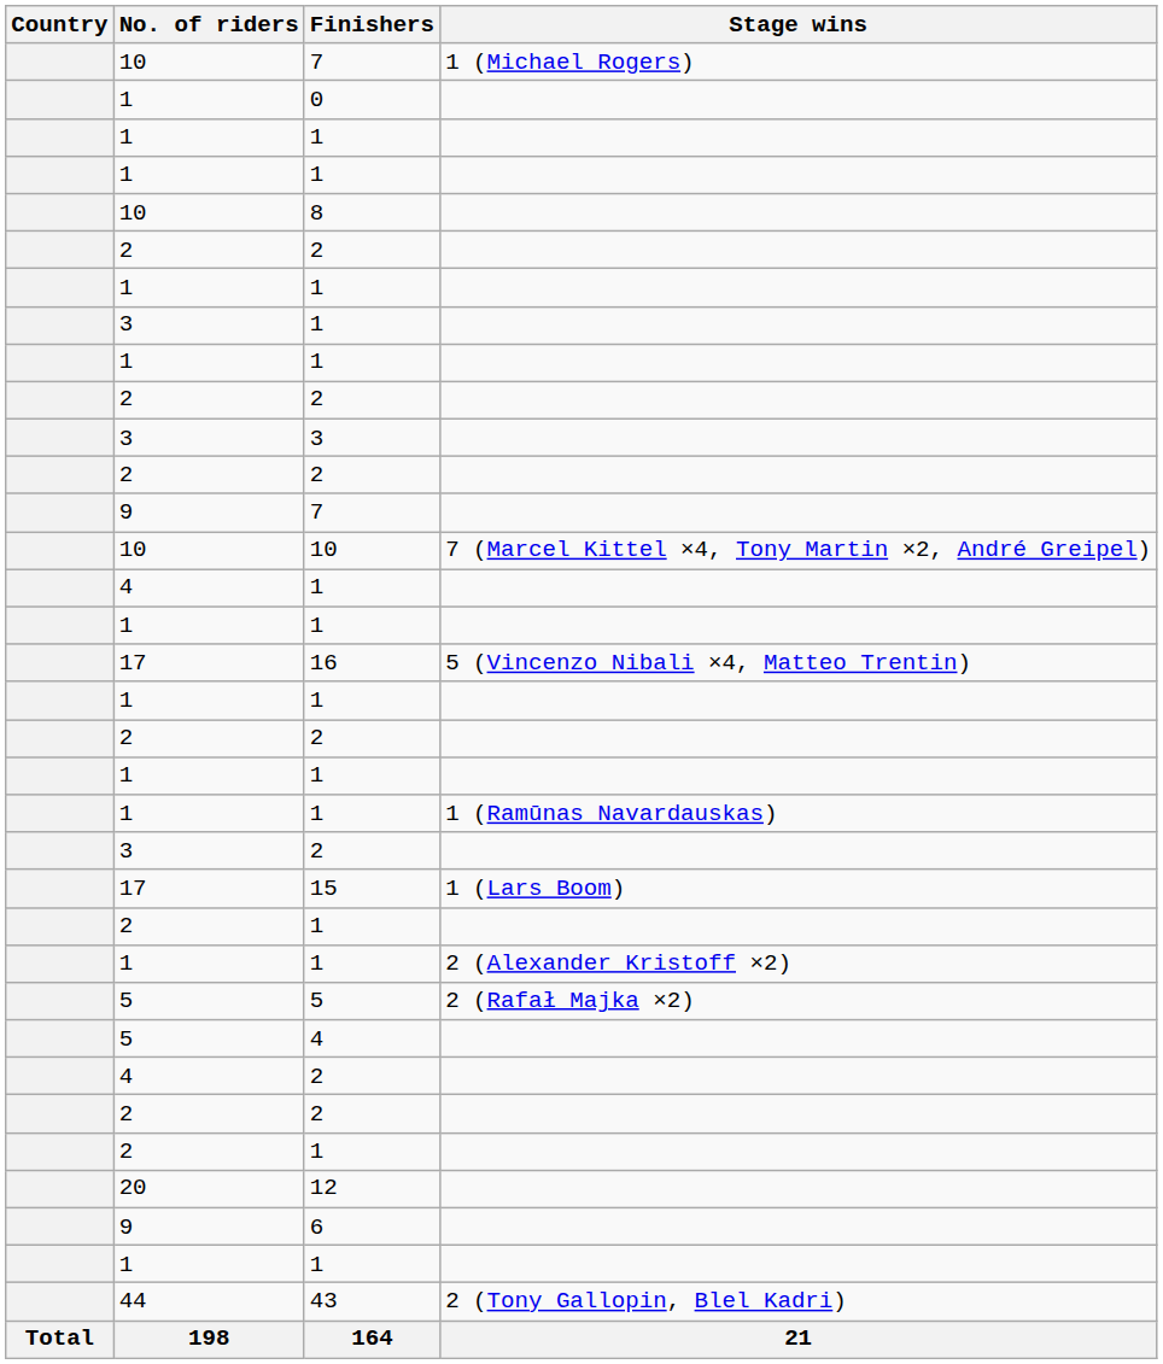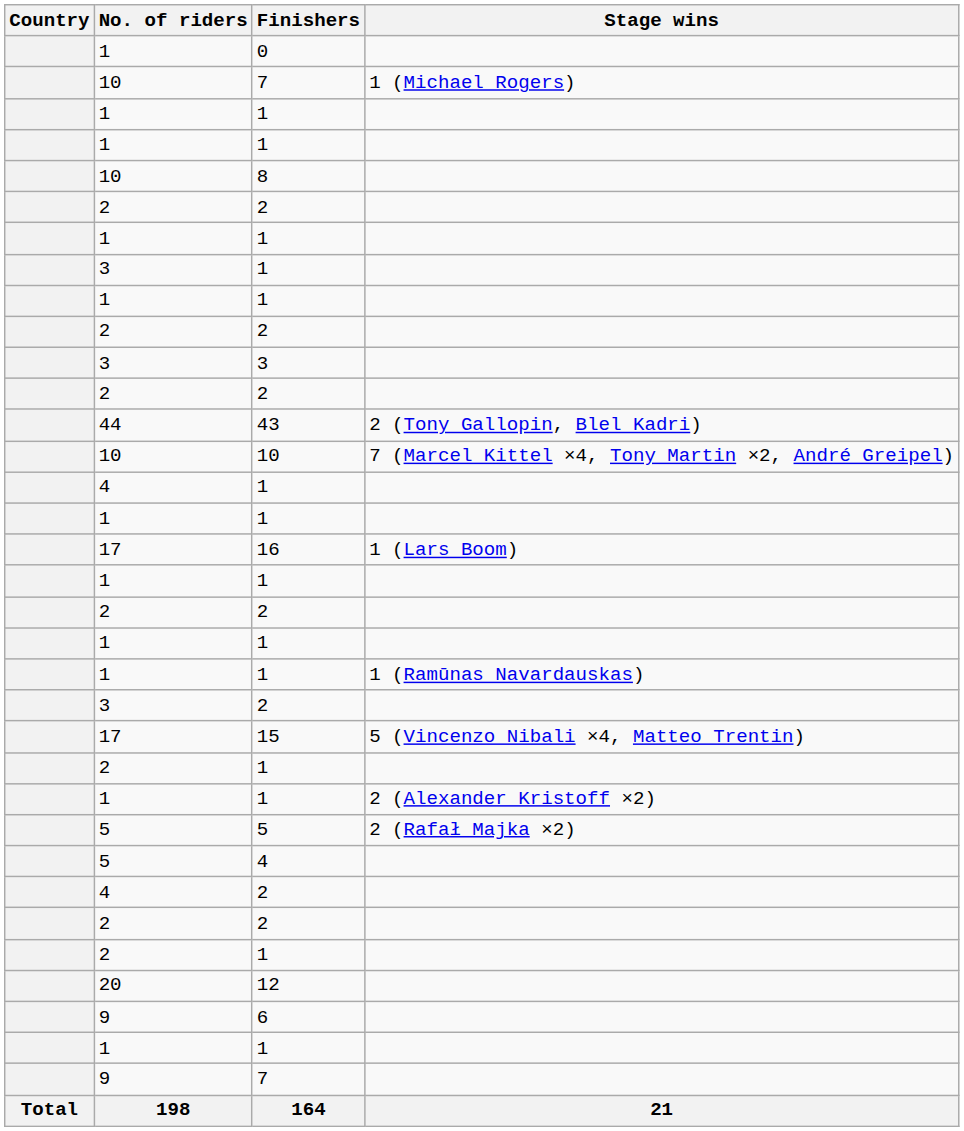 <table class="wikitable plainrowheaders sortable">
 <tr>
 <th scope="col">Country</th>
 <th scope="col">No. of riders</th>
 <th scope="col">Finishers</th>
 <th scope="col">Stage wins</th>
 </tr>
 <tr>
 <th scope="row"></th>
+<td>1</td>
+<td>0</td>
+<td></td>
+</tr>
+<tr>
+<th scope="row"></th>
 <td>10</td>
 <td>7</td>
 <td>1 (<a href='#'>Michael Rogers</a>)</td>
-</tr>
-<tr>
-<th scope="row"></th>
-<td>1</td>
-<td>0</td>
-<td></td>
 </tr>
 <tr>
 <th scope="row"></th>
 <td>1</td>
 <td>1</td>
 <td></td>
 </tr>
 <tr>
 <th scope="row"></th>
 <td>1</td>
 <td>1</td>
 <td></td>
 </tr>
 <tr>
 <th scope="row"></th>
 <td>10</td>
 <td>8</td>
 <td></td>
 </tr>
 <tr>
 <th scope="row"></th>
 <td>2</td>
 <td>2</td>
 <td></td>
 </tr>
 <tr>
 <th scope="row"></th>
 <td>1</td>
 <td>1</td>
 <td></td>
 </tr>
 <tr>
 <th scope="row"></th>
 <td>3</td>
 <td>1</td>
 <td></td>
 </tr>
 <tr>
 <th scope="row"></th>
 <td>1</td>
 <td>1</td>
 <td></td>
 </tr>
 <tr>
 <th scope="row"></th>
 <td>2</td>
 <td>2</td>
 <td></td>
 </tr>
 <tr>
 <th scope="row"></th>
 <td>3</td>
 <td>3</td>
 <td></td>
 </tr>
 <tr>
 <th scope="row"></th>
 <td>2</td>
 <td>2</td>
 <td></td>
 </tr>
 <tr>
 <th scope="row"></th>
-<td>9</td>
-<td>7</td>
-<td></td>
+<td>44</td>
+<td>43</td>
+<td>2 (<a href='#'>Tony Gallopin</a>, <a href='#'>Blel Kadri</a>)</td>
 </tr>
 <tr>
 <th scope="row"></th>
 <td>10</td>
 <td>10</td>
 <td>7 (<a href='#'>Marcel Kittel</a> ×4, <a href='#'>Tony Martin</a> ×2, <a href='#'>André Greipel</a>)</td>
 </tr>
 <tr>
 <th scope="row"></th>
 <td>4</td>
 <td>1</td>
 <td></td>
 </tr>
 <tr>
 <th scope="row"></th>
 <td>1</td>
 <td>1</td>
 <td></td>
 </tr>
 <tr>
 <th scope="row"></th>
 <td>17</td>
 <td>16</td>
-<td>5 (<a href='#'>Vincenzo Nibali</a> ×4, <a href='#'>Matteo Trentin</a>)</td>
+<td>1 (<a href='#'>Lars Boom</a>)</td>
 </tr>
 <tr>
 <th scope="row"></th>
 <td>1</td>
 <td>1</td>
 <td></td>
 </tr>
 <tr>
 <th scope="row"></th>
 <td>2</td>
 <td>2</td>
 <td></td>
 </tr>
 <tr>
 <th scope="row"></th>
 <td>1</td>
 <td>1</td>
 <td></td>
 </tr>
 <tr>
 <th scope="row"></th>
 <td>1</td>
 <td>1</td>
 <td>1 (<a href='#'>Ramūnas Navardauskas</a>)</td>
 </tr>
 <tr>
 <th scope="row"></th>
 <td>3</td>
 <td>2</td>
 <td></td>
 </tr>
 <tr>
 <th scope="row"></th>
 <td>17</td>
 <td>15</td>
-<td>1 (<a href='#'>Lars Boom</a>)</td>
+<td>5 (<a href='#'>Vincenzo Nibali</a> ×4, <a href='#'>Matteo Trentin</a>)</td>
 </tr>
 <tr>
 <th scope="row"></th>
 <td>2</td>
 <td>1</td>
 <td></td>
 </tr>
 <tr>
 <th scope="row"></th>
 <td>1</td>
 <td>1</td>
 <td>2 (<a href='#'>Alexander Kristoff</a> ×2)</td>
 </tr>
 <tr>
 <th scope="row"></th>
 <td>5</td>
 <td>5</td>
 <td>2 (<a href='#'>Rafał Majka</a> ×2)</td>
 </tr>
 <tr>
 <th scope="row"></th>
 <td>5</td>
 <td>4</td>
 <td></td>
 </tr>
 <tr>
 <th scope="row"></th>
 <td>4</td>
 <td>2</td>
 <td></td>
 </tr>
 <tr>
 <th scope="row"></th>
 <td>2</td>
 <td>2</td>
 <td></td>
 </tr>
 <tr>
 <th scope="row"></th>
 <td>2</td>
 <td>1</td>
 <td></td>
 </tr>
 <tr>
 <th scope="row"></th>
 <td>20</td>
 <td>12</td>
 <td></td>
 </tr>
 <tr>
 <th scope="row"></th>
 <td>9</td>
 <td>6</td>
 <td></td>
 </tr>
 <tr>
 <th scope="row"></th>
 <td>1</td>
 <td>1</td>
 <td></td>
 </tr>
 <tr>
 <th scope="row"></th>
-<td>44</td>
-<td>43</td>
-<td>2 (<a href='#'>Tony Gallopin</a>, <a href='#'>Blel Kadri</a>)</td>
+<td>9</td>
+<td>7</td>
+<td></td>
 </tr>
 <tr>
 <th>Total</th>
 <th>198</th>
 <th>164</th>
 <th>21</th>
 </tr>
 </table>
